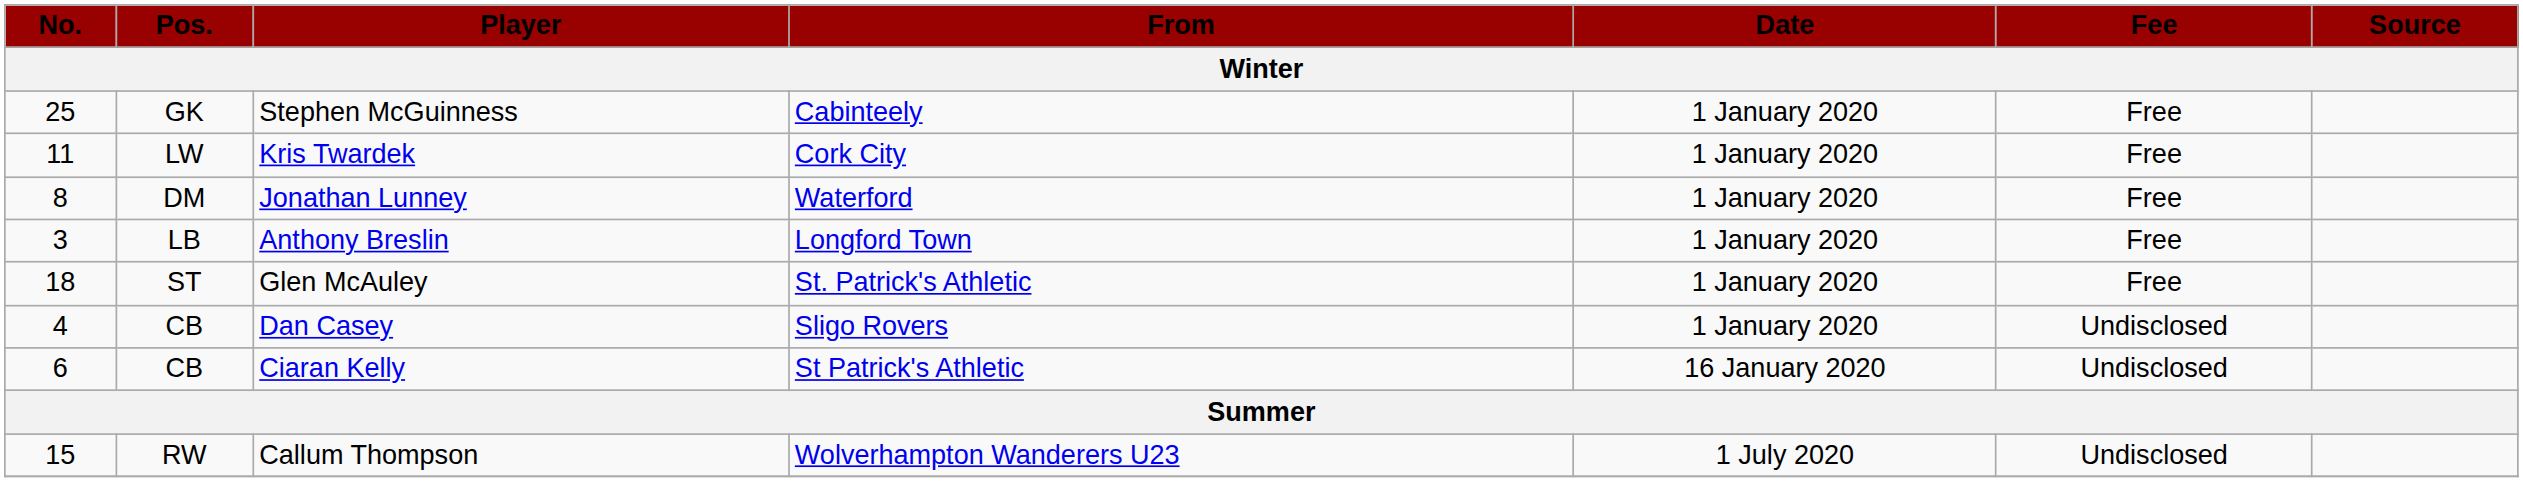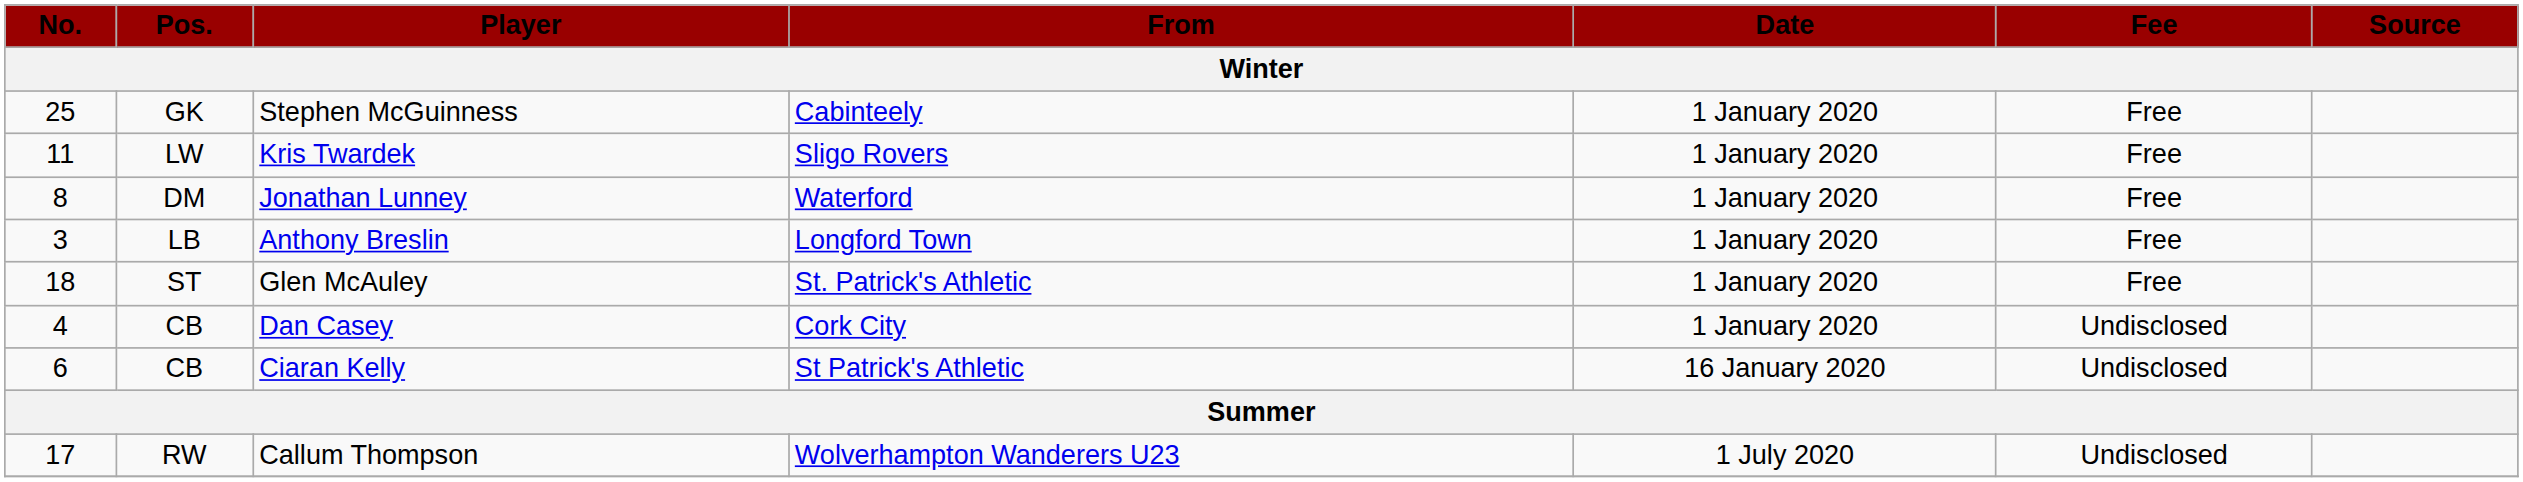 <table class="wikitable" style="text-align:center;width:75%;">
 <tr>
 <th style=background:#990000;color:#000000>No.</th>
 <th style=background:#990000;color:#000000>Pos.</th>
 <th style=background:#990000;color:#000000>Player</th>
 <th style=background:#990000;color:#000000>From</th>
 <th style=background:#990000;color:#000000>Date</th>
 <th style=background:#990000;color:#000000>Fee</th>
 <th style=background:#990000;color:#000000>Source</th>
 </tr>
 <tr>
 <th colspan=7>Winter</th>
 </tr>
 <tr>
 <td>25</td>
 <td>GK</td>
 <td align=left> Stephen McGuinness</td>
 <td align=left> <a href='#'>Cabinteely</a></td>
 <td>1 January 2020</td>
 <td>Free</td>
 <td></td>
 </tr>
 <tr>
 <td>11</td>
 <td>LW</td>
 <td align=left> <a href='#'>Kris Twardek</a></td>
-<td align=left> <a href='#'>Cork City</a></td>
+<td align=left> <a href='#'>Sligo Rovers</a></td>
 <td>1 January 2020</td>
 <td>Free</td>
 <td></td>
 </tr>
 <tr>
 <td>8</td>
 <td>DM</td>
 <td align=left> <a href='#'>Jonathan Lunney</a></td>
 <td align=left> <a href='#'>Waterford</a></td>
 <td>1 January 2020</td>
 <td>Free</td>
 <td></td>
 </tr>
 <tr>
 <td>3</td>
 <td>LB</td>
 <td align=left> <a href='#'>Anthony Breslin</a></td>
 <td align=left> <a href='#'>Longford Town</a></td>
 <td>1 January 2020</td>
 <td>Free</td>
 <td></td>
 </tr>
 <tr>
 <td>18</td>
 <td>ST</td>
 <td align=left> Glen McAuley</td>
 <td align=left> <a href='#'>St. Patrick's Athletic</a></td>
 <td>1 January 2020</td>
 <td>Free</td>
 <td></td>
 </tr>
 <tr>
 <td>4</td>
 <td>CB</td>
 <td align=left> <a href='#'>Dan Casey</a></td>
-<td align=left> <a href='#'>Sligo Rovers</a></td>
+<td align=left> <a href='#'>Cork City</a></td>
 <td>1 January 2020</td>
 <td>Undisclosed</td>
 <td></td>
 </tr>
 <tr>
 <td>6</td>
 <td>CB</td>
 <td align=left> <a href='#'>Ciaran Kelly</a></td>
 <td align=left> <a href='#'>St Patrick's Athletic</a></td>
 <td>16 January 2020</td>
 <td>Undisclosed</td>
 <td></td>
 </tr>
 <tr>
 <th colspan=8>Summer</th>
 </tr>
 <tr>
-<td>15</td>
+<td>17</td>
 <td>RW</td>
 <td align=left> Callum Thompson</td>
 <td align=left> <a href='#'>Wolverhampton Wanderers U23</a></td>
 <td>1 July 2020</td>
 <td>Undisclosed</td>
 <td></td>
 </tr>
 <tr>
 </tr>
 </table>
